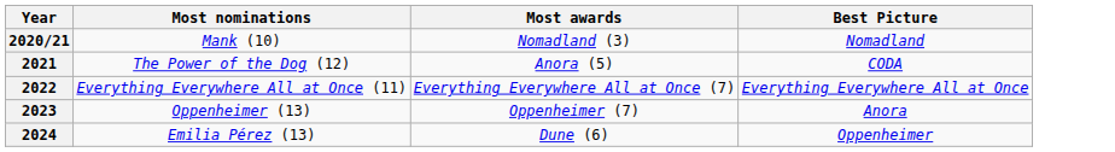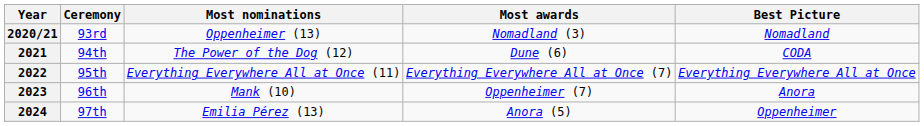 <table class="wikitable" style="text-align: center;">
 <tr>
 <th>Year</th>
+<th>Ceremony</th>
 <th>Most nominations</th>
 <th>Most awards</th>
 <th>Best Picture</th>
 </tr>
 <tr>
 <th>2020/21</th>
-<td><em><a href='#'>Mank</a></em> (10)</td>
+<td><a href='#'>93rd</a></td>
+<td><em><a href='#'>Oppenheimer</a></em> (13)</td>
 <td><em><a href='#'>Nomadland</a></em> (3)</td>
 <td><em><a href='#'>Nomadland</a></em></td>
 </tr>
 <tr>
 <th>2021</th>
+<td><a href='#'>94th</a></td>
 <td><em><a href='#'>The Power of the Dog</a></em> (12)</td>
-<td><em><a href='#'>Anora</a></em> (5)</td>
+<td><em><a href='#'>Dune</a></em> (6)</td>
 <td><em><a href='#'>CODA</a></em></td>
 </tr>
 <tr>
 <th>2022</th>
+<td><a href='#'>95th</a></td>
 <td><em><a href='#'>Everything Everywhere All at Once</a></em> (11)</td>
 <td><em><a href='#'>Everything Everywhere All at Once</a></em> (7)</td>
 <td><em><a href='#'>Everything Everywhere All at Once</a></em></td>
 </tr>
 <tr>
 <th>2023</th>
-<td><em><a href='#'>Oppenheimer</a></em> (13)</td>
+<td><a href='#'>96th</a></td>
+<td><em><a href='#'>Mank</a></em> (10)</td>
 <td><em><a href='#'>Oppenheimer</a></em> (7)</td>
 <td><em><a href='#'>Anora</a></em></td>
 </tr>
 <tr>
 <th>2024</th>
+<td><a href='#'>97th</a></td>
 <td><em><a href='#'>Emilia Pérez</a></em> (13)</td>
-<td><em><a href='#'>Dune</a></em> (6)</td>
+<td><em><a href='#'>Anora</a></em> (5)</td>
 <td><em><a href='#'>Oppenheimer</a></em></td>
 </tr>
 </table>
